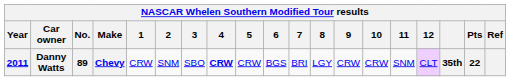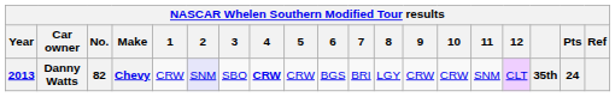 <table class="wikitable" style="text-align:center; font-size:75%">
 <tr>
 <th colspan=21><a href='#'>NASCAR Whelen Southern Modified Tour</a> results</th>
 </tr>
 <tr>
 <th>Year</th>
 <th>Car owner</th>
 <th>No.</th>
 <th>Make</th>
 <th>1</th>
 <th>2</th>
 <th>3</th>
 <th>4</th>
 <th>5</th>
 <th>6</th>
 <th>7</th>
 <th>8</th>
 <th>9</th>
 <th>10</th>
 <th>11</th>
 <th>12</th>
 <th></th>
 <th>Pts</th>
 <th>Ref</th>
 </tr>
 <tr>
-<th><a href='#'>2011</a></th>
+<th><a href='#'>2013</a></th>
 <th>Danny Watts</th>
-<th>89</th>
+<th>82</th>
 <th><a href='#'>Chevy</a></th>
 <td><a href='#'>CRW</a></td>
-<td><a href='#'>SNM</a></td>
+<td style="background: lavender;"><a href='#'>SNM</a></td>
 <td><a href='#'>SBO</a></td>
 <td><strong><a href='#'>CRW</a></strong></td>
 <td><a href='#'>CRW</a></td>
 <td><a href='#'>BGS</a></td>
 <td><a href='#'>BRI</a></td>
 <td><a href='#'>LGY</a></td>
 <td><a href='#'>CRW</a></td>
 <td><a href='#'>CRW</a></td>
 <td><a href='#'>SNM</a></td>
 <td style="background:#EFCFFF;"><a href='#'>CLT</a><br></td>
 <th>35th</th>
-<th>22</th>
+<th>24</th>
 <th></th>
 </tr>
 </table>
